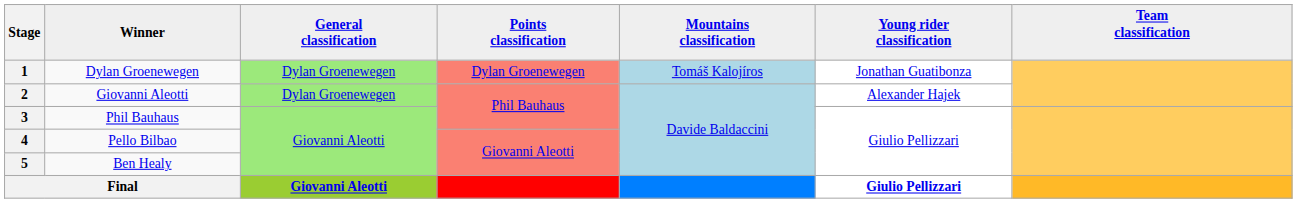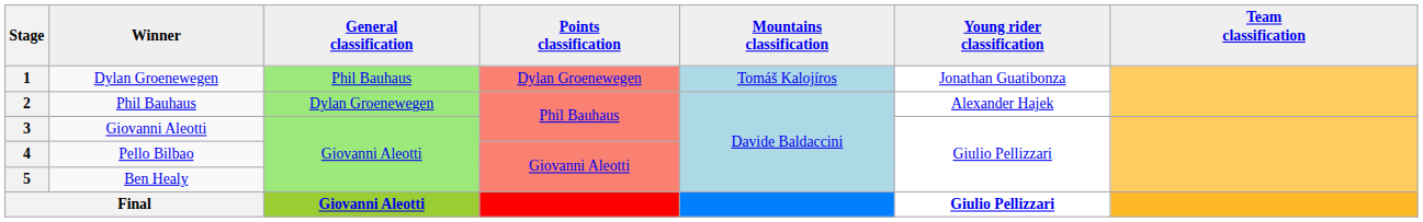 <table class="wikitable" width="99%" style="text-align: center; font-size:smaller;">
 <tr>
 <th width="1%">Stage</th>
 <th style="background:#efefef; width:14%;">Winner</th>
 <th style="background:#efefef; width:14%;"><a href='#'>General<br>classification</a><br></th>
 <th style="background:#efefef; width:13%;"><a href='#'>Points<br>classification</a><br></th>
 <th style="background:#efefef; width:14%;"><a href='#'>Mountains<br>classification</a><br></th>
 <th style="background:#efefef; width:14%;"><a href='#'>Young rider<br>classification</a><br></th>
 <th style="background:#efefef; width:20%;"><a href='#'>Team<br>classification</a><br><br></th>
 </tr>
 <tr>
 <th>1</th>
 <td><a href='#'>Dylan Groenewegen</a></td>
-<td style="background:#9CE97B;"><a href='#'>Dylan Groenewegen</a></td>
+<td style="background:#9CE97B;"><a href='#'>Phil Bauhaus</a></td>
 <td style="background:salmon;"><a href='#'>Dylan Groenewegen</a></td>
 <td style="background:lightblue;"><a href='#'>Tomáš Kalojíros</a></td>
 <td style="background:white;"><a href='#'>Jonathan Guatibonza</a></td>
 <td style="background:#FFCD5F;" rowspan="2"></td>
 </tr>
 <tr>
 <th>2</th>
-<td><a href='#'>Giovanni Aleotti</a></td>
+<td><a href='#'>Phil Bauhaus</a></td>
 <td style="background:#9CE97B;"><a href='#'>Dylan Groenewegen</a></td>
 <td style="background:salmon;" rowspan="2"><a href='#'>Phil Bauhaus</a></td>
 <td style="background:lightblue;" rowspan="4"><a href='#'>Davide Baldaccini</a></td>
 <td style="background:white;"><a href='#'>Alexander Hajek</a></td>
 </tr>
 <tr>
 <th>3</th>
-<td><a href='#'>Phil Bauhaus</a></td>
+<td><a href='#'>Giovanni Aleotti</a></td>
 <td style="background:#9CE97B;" rowspan="3"><a href='#'>Giovanni Aleotti</a></td>
 <td style="background:white;" rowspan="3"><a href='#'>Giulio Pellizzari</a></td>
 <td style="background:#FFCD5F;" rowspan="3"></td>
 </tr>
 <tr>
 <th>4</th>
 <td><a href='#'>Pello Bilbao</a></td>
 <td style="background:salmon;" rowspan="2"><a href='#'>Giovanni Aleotti</a></td>
 </tr>
 <tr>
 <th>5</th>
 <td><a href='#'>Ben Healy</a></td>
 </tr>
 <tr>
 <th colspan="2">Final</th>
 <th style="background:#9ACD32;"><a href='#'>Giovanni Aleotti</a></th>
 <th style="background:red;"></th>
 <th style="background:#007FFF;"></th>
 <th style="background:white;"><a href='#'>Giulio Pellizzari</a></th>
 <th style="background:#FFB927;"></th>
 </tr>
 </table>
